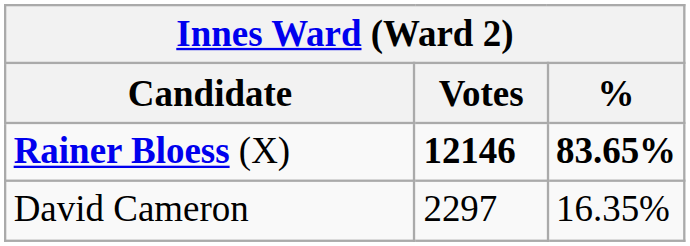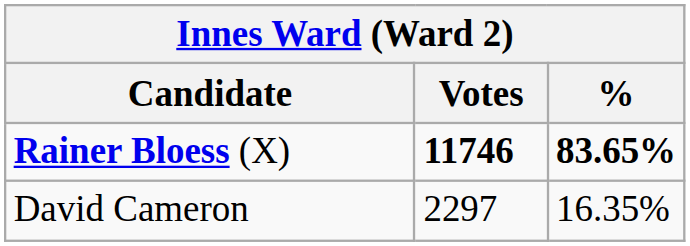 <table class="wikitable">
 <tr>
 <th colspan="3"><a href='#'>Innes Ward</a> (Ward 2)</th>
 </tr>
 <tr>
 <th style="width: 170px">Candidate</th>
 <th style="width: 50px">Votes</th>
 <th style="width: 40px">%</th>
 </tr>
 <tr>
 <td><strong><a href='#'>Rainer Bloess</a></strong> (X)</td>
-<td><strong>12146</strong></td>
+<td><strong>11746</strong></td>
 <td><strong>83.65%</strong></td>
 </tr>
 <tr>
 <td>David Cameron</td>
 <td>2297</td>
 <td>16.35%</td>
 </tr>
 </table>
